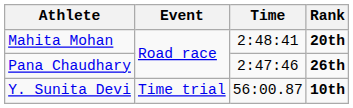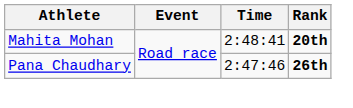 <table class=wikitable style="font-size:90%">
 <tr>
 <th>Athlete</th>
 <th>Event</th>
 <th>Time</th>
 <th>Rank</th>
 </tr>
 <tr>
 <td><a href='#'>Mahita Mohan</a></td>
 <td rowspan=2><a href='#'>Road race</a></td>
 <td align=center>2:48:41</td>
 <td align=center><strong>20th</strong></td>
 </tr>
 <tr>
 <td><a href='#'>Pana Chaudhary</a></td>
 <td align=center>2:47:46</td>
 <td align=center><strong>26th</strong></td>
 </tr>
-<tr>
-<td><a href='#'>Y. Sunita Devi</a></td>
-<td><a href='#'>Time trial</a></td>
-<td align=center>56:00.87</td>
-<td align=center><strong>10th</strong></td>
-</tr>
 </table>
